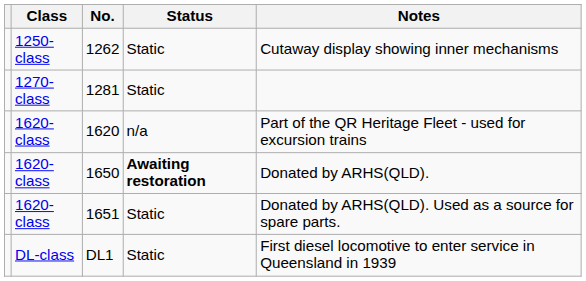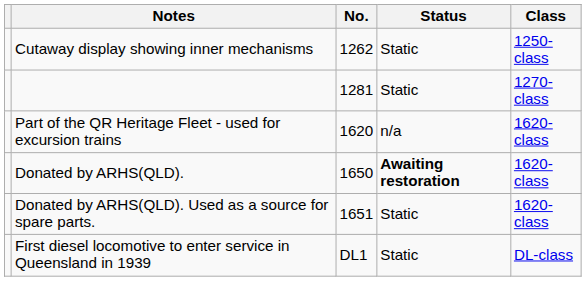 <table class="wikitable sortable" width="auto">
 <tr>
 <th class="unsortable"></th>
-<th class="sortable">Class</th>
+<th class="unsortable">Notes</th>
 <th class="sortable">No.</th>
 <th class="sortable">Status</th>
-<th class="unsortable">Notes</th>
+<th class="sortable">Class</th>
 </tr>
 <tr>
 <td></td>
-<td><a href='#'>1250-class</a></td>
+<td>Cutaway display showing inner mechanisms</td>
 <td>1262</td>
 <td>Static</td>
-<td>Cutaway display showing inner mechanisms</td>
+<td><a href='#'>1250-class</a></td>
 </tr>
 <tr>
 <td></td>
-<td><a href='#'>1270-class</a></td>
+<td></td>
 <td>1281</td>
 <td>Static</td>
-<td></td>
+<td><a href='#'>1270-class</a></td>
 </tr>
 <tr>
 <td></td>
-<td><a href='#'>1620-class</a></td>
+<td>Part of the QR Heritage Fleet - used for excursion trains</td>
 <td>1620</td>
 <td>n/a</td>
-<td>Part of the QR Heritage Fleet - used for excursion trains</td>
+<td><a href='#'>1620-class</a></td>
 </tr>
 <tr>
 <td></td>
-<td><a href='#'>1620-class</a></td>
+<td>Donated by ARHS(QLD).</td>
 <td>1650</td>
 <td><strong>Awaiting restoration</strong></td>
-<td>Donated by ARHS(QLD).</td>
+<td><a href='#'>1620-class</a></td>
 </tr>
 <tr>
 <td></td>
-<td><a href='#'>1620-class</a></td>
+<td>Donated by ARHS(QLD). Used as a source for spare parts.</td>
 <td>1651</td>
 <td>Static</td>
-<td>Donated by ARHS(QLD). Used as a source for spare parts.</td>
+<td><a href='#'>1620-class</a></td>
 </tr>
 <tr>
 <td></td>
-<td><a href='#'>DL-class</a></td>
+<td>First diesel locomotive to enter service in Queensland in 1939</td>
 <td>DL1</td>
 <td>Static</td>
-<td>First diesel locomotive to enter service in Queensland in 1939</td>
+<td><a href='#'>DL-class</a></td>
 </tr>
 </table>
